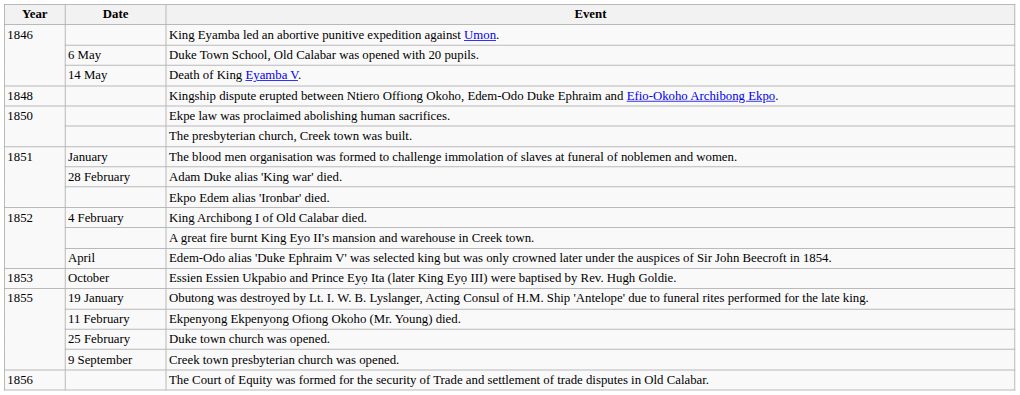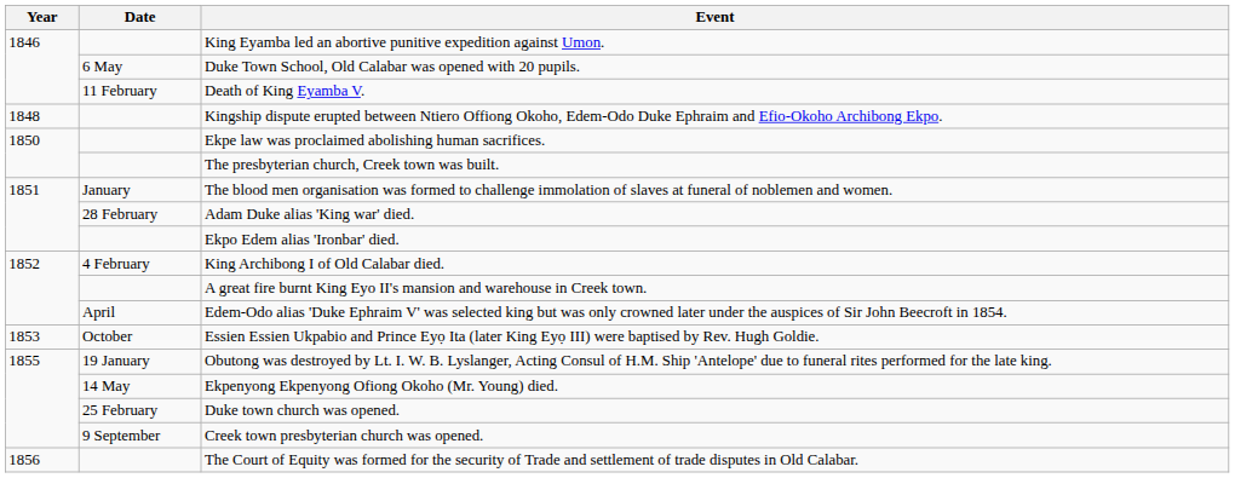 <table class="wikitable" style="width:100%;">
 <tr>
 <th style="width:6%">Year</th>
 <th style="width:10%">Date</th>
 <th>Event</th>
 </tr>
 <tr>
 <td rowspan="3" style="vertical-align:top;">1846</td>
 <td></td>
 <td>King Eyamba led an abortive punitive expedition against <a href='#'>Umon</a>.</td>
 </tr>
 <tr>
 <td>6 May</td>
 <td>Duke Town School, Old Calabar was opened with 20 pupils.</td>
 </tr>
 <tr>
-<td>14 May</td>
+<td>11 February</td>
 <td>Death of King <a href='#'>Eyamba V</a>.</td>
 </tr>
 <tr>
 <td>1848</td>
 <td></td>
 <td>Kingship dispute erupted between Ntiero Offiong Okoho, Edem-Odo Duke Ephraim and <a href='#'>Efio-Okoho Archibong Ekpo</a>.</td>
 </tr>
 <tr>
 <td rowspan="2" style="vertical-align:top;">1850</td>
 <td></td>
 <td>Ekpe law was proclaimed abolishing human sacrifices.</td>
 </tr>
 <tr>
 <td></td>
 <td>The presbyterian church, Creek town was built.</td>
 </tr>
 <tr>
 <td rowspan="3" style="vertical-align:top;">1851</td>
 <td>January</td>
 <td>The blood men organisation was formed to challenge immolation of slaves at funeral of noblemen and women.</td>
 </tr>
 <tr>
 <td>28 February</td>
 <td>Adam Duke alias 'King war' died.</td>
 </tr>
 <tr>
 <td></td>
 <td>Ekpo Edem alias 'Ironbar' died.</td>
 </tr>
 <tr>
 <td rowspan="3" style="vertical-align:top;">1852</td>
 <td>4 February</td>
 <td>King Archibong I of Old Calabar died.</td>
 </tr>
 <tr>
 <td></td>
 <td>A great fire burnt King Eyo II's mansion and warehouse in Creek town.</td>
 </tr>
 <tr>
 <td>April</td>
 <td>Edem-Odo alias 'Duke Ephraim V' was selected king but was only crowned later under the auspices of Sir John Beecroft in 1854.</td>
 </tr>
 <tr>
 <td>1853</td>
 <td>October</td>
 <td>Essien Essien Ukpabio and Prince Eyọ Ita (later King Eyọ III) were baptised by Rev. Hugh Goldie.</td>
 </tr>
 <tr>
 <td rowspan="4" style="vertical-align:top;">1855</td>
 <td>19 January</td>
 <td>Obutong was destroyed by Lt. I. W. B. Lyslanger, Acting Consul of H.M. Ship 'Antelope' due to funeral rites performed for the late king.</td>
 </tr>
 <tr>
-<td>11 February</td>
+<td>14 May</td>
 <td>Ekpenyong Ekpenyong Ofiong Okoho (Mr. Young) died.</td>
 </tr>
 <tr>
 <td>25 February</td>
 <td>Duke town church was opened.</td>
 </tr>
 <tr>
 <td>9 September</td>
 <td>Creek town presbyterian church was opened.</td>
 </tr>
 <tr>
 <td>1856</td>
 <td></td>
 <td>The Court of Equity was formed for the security of Trade and settlement of trade disputes in Old Calabar.</td>
 </tr>
 </table>
